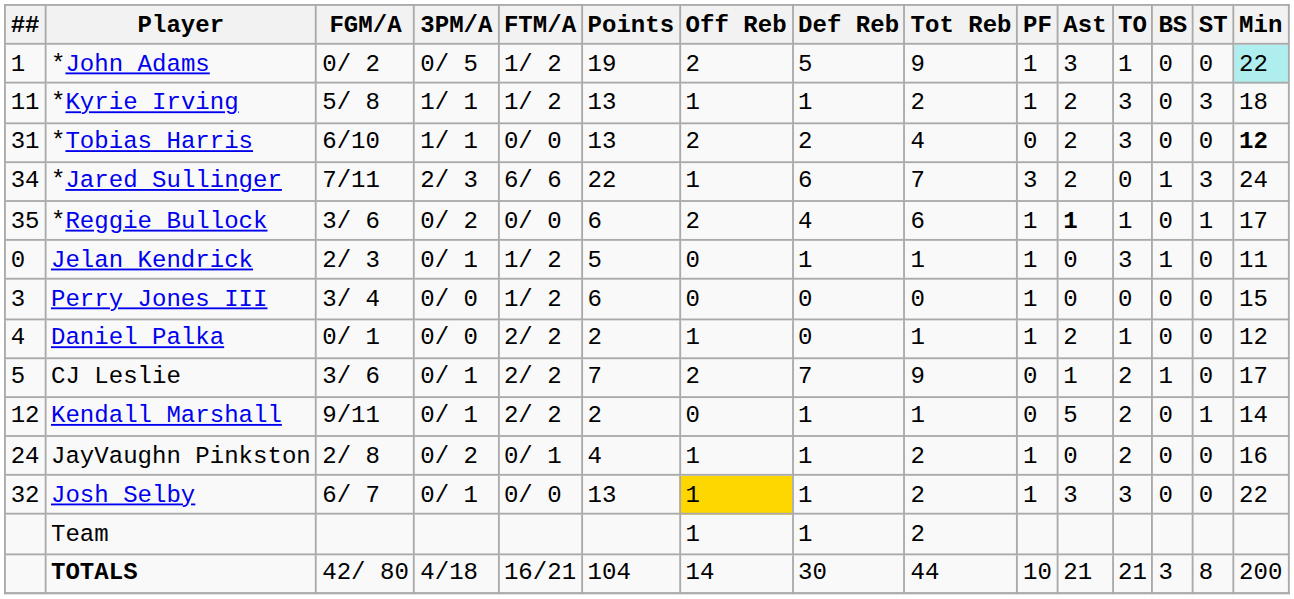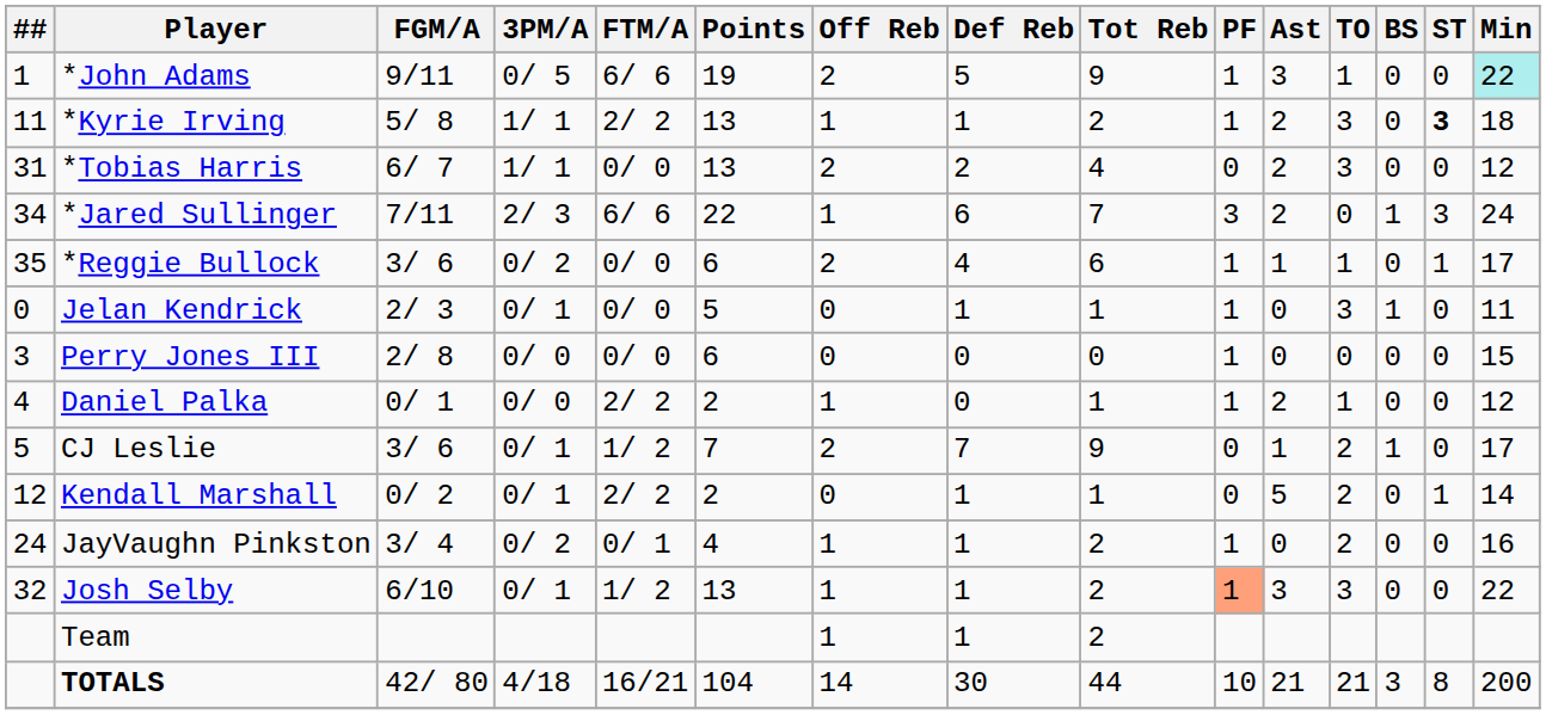 <table class="wikitable sortable">
 <tr>
 <th>##</th>
 <th>Player</th>
 <th>FGM/A</th>
 <th>3PM/A</th>
 <th>FTM/A</th>
 <th>Points</th>
 <th>Off Reb</th>
 <th>Def Reb</th>
 <th>Tot Reb</th>
 <th>PF</th>
 <th>Ast</th>
 <th>TO</th>
 <th>BS</th>
 <th>ST</th>
 <th>Min</th>
 </tr>
 <tr>
 <td>1</td>
 <td>*<a href='#'>John Adams</a></td>
-<td>0/ 2</td>
+<td>9/11</td>
 <td>0/ 5</td>
-<td>1/ 2</td>
+<td>6/ 6</td>
 <td>19</td>
 <td>2</td>
 <td>5</td>
 <td>9</td>
 <td>1</td>
 <td>3</td>
 <td>1</td>
 <td>0</td>
 <td>0</td>
 <td style="background: paleturquoise;">22</td>
 </tr>
 <tr>
 <td>11</td>
 <td>*<a href='#'>Kyrie Irving</a></td>
 <td>5/ 8</td>
 <td>1/ 1</td>
-<td>1/ 2</td>
+<td>2/ 2</td>
 <td>13</td>
 <td>1</td>
 <td>1</td>
 <td>2</td>
 <td>1</td>
 <td>2</td>
 <td>3</td>
 <td>0</td>
-<td>3</td>
+<td><strong>3</strong></td>
 <td>18</td>
 </tr>
 <tr>
 <td>31</td>
 <td>*<a href='#'>Tobias Harris</a></td>
-<td>6/10</td>
+<td>6/ 7</td>
 <td>1/ 1</td>
 <td>0/ 0</td>
 <td>13</td>
 <td>2</td>
 <td>2</td>
 <td>4</td>
 <td>0</td>
 <td>2</td>
 <td>3</td>
 <td>0</td>
 <td>0</td>
-<td><strong>12</strong></td>
+<td>12</td>
 </tr>
 <tr>
 <td>34</td>
 <td>*<a href='#'>Jared Sullinger</a></td>
 <td>7/11</td>
 <td>2/ 3</td>
 <td>6/ 6</td>
 <td>22</td>
 <td>1</td>
 <td>6</td>
 <td>7</td>
 <td>3</td>
 <td>2</td>
 <td>0</td>
 <td>1</td>
 <td>3</td>
 <td>24</td>
 </tr>
 <tr>
 <td>35</td>
 <td>*<a href='#'>Reggie Bullock</a></td>
 <td>3/ 6</td>
 <td>0/ 2</td>
 <td>0/ 0</td>
 <td>6</td>
 <td>2</td>
 <td>4</td>
 <td>6</td>
 <td>1</td>
-<td><strong>1</strong></td>
+<td>1</td>
 <td>1</td>
 <td>0</td>
 <td>1</td>
 <td>17</td>
 </tr>
 <tr>
 <td>0</td>
 <td><a href='#'>Jelan Kendrick</a></td>
 <td>2/ 3</td>
 <td>0/ 1</td>
-<td>1/ 2</td>
+<td>0/ 0</td>
 <td>5</td>
 <td>0</td>
 <td>1</td>
 <td>1</td>
 <td>1</td>
 <td>0</td>
 <td>3</td>
 <td>1</td>
 <td>0</td>
 <td>11</td>
 </tr>
 <tr>
 <td>3</td>
 <td><a href='#'>Perry Jones III</a></td>
-<td>3/ 4</td>
+<td>2/ 8</td>
 <td>0/ 0</td>
-<td>1/ 2</td>
+<td>0/ 0</td>
 <td>6</td>
 <td>0</td>
 <td>0</td>
 <td>0</td>
 <td>1</td>
 <td>0</td>
 <td>0</td>
 <td>0</td>
 <td>0</td>
 <td>15</td>
 </tr>
 <tr>
 <td>4</td>
 <td><a href='#'>Daniel Palka</a></td>
 <td>0/ 1</td>
 <td>0/ 0</td>
 <td>2/ 2</td>
 <td>2</td>
 <td>1</td>
 <td>0</td>
 <td>1</td>
 <td>1</td>
 <td>2</td>
 <td>1</td>
 <td>0</td>
 <td>0</td>
 <td>12</td>
 </tr>
 <tr>
 <td>5</td>
 <td>CJ Leslie</td>
 <td>3/ 6</td>
 <td>0/ 1</td>
-<td>2/ 2</td>
+<td>1/ 2</td>
 <td>7</td>
 <td>2</td>
 <td>7</td>
 <td>9</td>
 <td>0</td>
 <td>1</td>
 <td>2</td>
 <td>1</td>
 <td>0</td>
 <td>17</td>
 </tr>
 <tr>
 <td>12</td>
 <td><a href='#'>Kendall Marshall</a></td>
-<td>9/11</td>
+<td>0/ 2</td>
 <td>0/ 1</td>
 <td>2/ 2</td>
 <td>2</td>
 <td>0</td>
 <td>1</td>
 <td>1</td>
 <td>0</td>
 <td>5</td>
 <td>2</td>
 <td>0</td>
 <td>1</td>
 <td>14</td>
 </tr>
 <tr>
 <td>24</td>
 <td>JayVaughn Pinkston</td>
-<td>2/ 8</td>
+<td>3/ 4</td>
 <td>0/ 2</td>
 <td>0/ 1</td>
 <td>4</td>
 <td>1</td>
 <td>1</td>
 <td>2</td>
 <td>1</td>
 <td>0</td>
 <td>2</td>
 <td>0</td>
 <td>0</td>
 <td>16</td>
 </tr>
 <tr>
 <td>32</td>
 <td><a href='#'>Josh Selby</a></td>
-<td>6/ 7</td>
+<td>6/10</td>
 <td>0/ 1</td>
-<td>0/ 0</td>
+<td>1/ 2</td>
 <td>13</td>
-<td style="background: gold;">1</td>
+<td>1</td>
 <td>1</td>
 <td>2</td>
-<td>1</td>
+<td style="background: lightsalmon;">1</td>
 <td>3</td>
 <td>3</td>
 <td>0</td>
 <td>0</td>
 <td>22</td>
 </tr>
 <tr>
 <td></td>
 <td>Team</td>
 <td></td>
 <td></td>
 <td></td>
 <td></td>
 <td>1</td>
 <td>1</td>
 <td>2</td>
 <td></td>
 <td></td>
 <td></td>
 <td></td>
 <td></td>
 <td></td>
 </tr>
 <tr>
 <td></td>
 <td><strong>TOTALS</strong></td>
 <td>42/ 80</td>
 <td>4/18</td>
 <td>16/21</td>
 <td>104</td>
 <td>14</td>
 <td>30</td>
 <td>44</td>
 <td>10</td>
 <td>21</td>
 <td>21</td>
 <td>3</td>
 <td>8</td>
 <td>200</td>
 </tr>
 <tr>
 </tr>
 </table>
